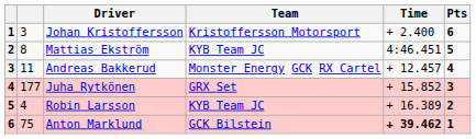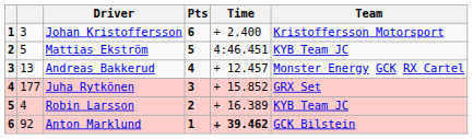 <table class="wikitable" style="font-size:95%">
 <tr>
 <th></th>
 <th></th>
 <th>Driver</th>
+<th>Pts</th>
+<th>Time</th>
 <th>Team</th>
-<th>Time</th>
-<th>Pts</th>
 </tr>
 <tr>
 <th>1</th>
 <td>3</td>
 <td> <a href='#'>Johan Kristoffersson</a></td>
+<td><strong>6</strong></td>
+<td>+ 2.400</td>
 <td><a href='#'>Kristoffersson Motorsport</a></td>
-<td>+ 2.400</td>
-<td><strong>6</strong></td>
 </tr>
 <tr>
 <th>2</th>
-<td>8</td>
+<td>5</td>
 <td> <a href='#'>Mattias Ekström</a></td>
+<td><strong>5</strong></td>
+<td>4:46.451</td>
 <td><a href='#'>KYB Team JC</a></td>
-<td>4:46.451</td>
-<td><strong>5</strong></td>
 </tr>
 <tr>
 <th>3</th>
-<td>11</td>
+<td>13</td>
 <td> <a href='#'>Andreas Bakkerud</a></td>
+<td><strong>4</strong></td>
+<td>+ 12.457</td>
 <td><a href='#'>Monster Energy</a> <a href='#'>GCK</a> <a href='#'>RX Cartel</a></td>
-<td>+ 12.457</td>
-<td><strong>4</strong></td>
 </tr>
 <tr>
 <th style="background:#ffcccc;">4</th>
 <td style="background:#ffcccc;">177</td>
 <td style="background:#ffcccc;"> <a href='#'>Juha Rytkönen</a></td>
+<td style="background:#ffcccc;"><strong>3</strong></td>
+<td style="background:#ffcccc;">+ 15.852</td>
 <td style="background:#ffcccc;"><a href='#'>GRX Set</a></td>
-<td style="background:#ffcccc;">+ 15.852</td>
-<td style="background:#ffcccc;"><strong>3</strong></td>
 </tr>
 <tr>
 <th style="background:#ffcccc;">5</th>
 <td style="background:#ffcccc;">4</td>
 <td style="background:#ffcccc;"> <a href='#'>Robin Larsson</a></td>
+<td style="background:#ffcccc;"><strong>2</strong></td>
+<td style="background:#ffcccc;">+ 16.389</td>
 <td style="background:#ffcccc;"><a href='#'>KYB Team JC</a></td>
-<td style="background:#ffcccc;">+ 16.389</td>
-<td style="background:#ffcccc;"><strong>2</strong></td>
 </tr>
 <tr>
 <th style="background:#ffcccc;">6</th>
-<td style="background:#ffcccc;">75</td>
+<td style="background:#ffcccc;">92</td>
 <td style="background:#ffcccc;"> <a href='#'>Anton Marklund</a></td>
+<td style="background:#ffcccc;"><strong>1</strong></td>
+<td style="background:#ffcccc;"><strong>+ 39.462</strong></td>
 <td style="background:#ffcccc;"><a href='#'>GCK Bilstein</a></td>
-<td style="background:#ffcccc;"><strong>+ 39.462</strong></td>
-<td style="background:#ffcccc;"><strong>1</strong></td>
 </tr>
 </table>
